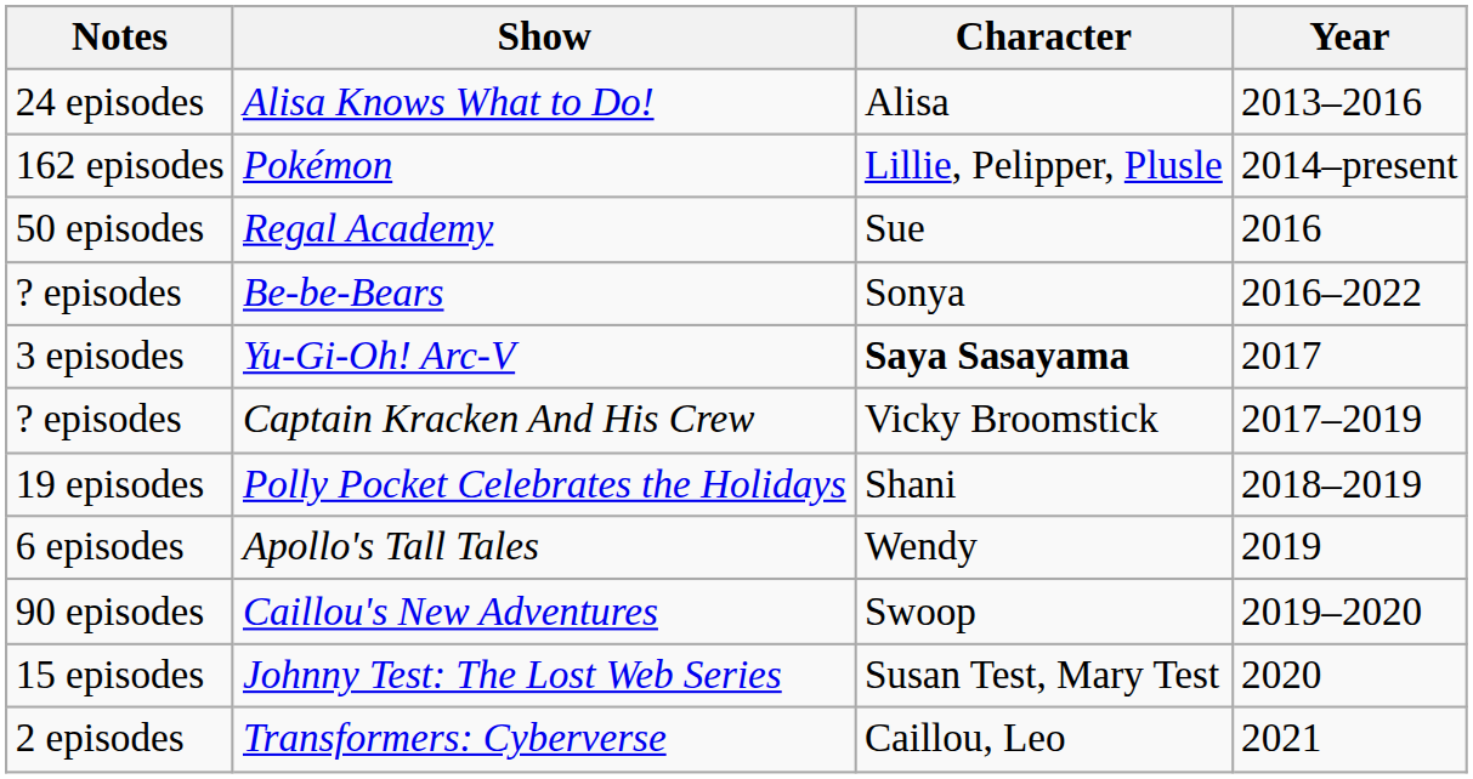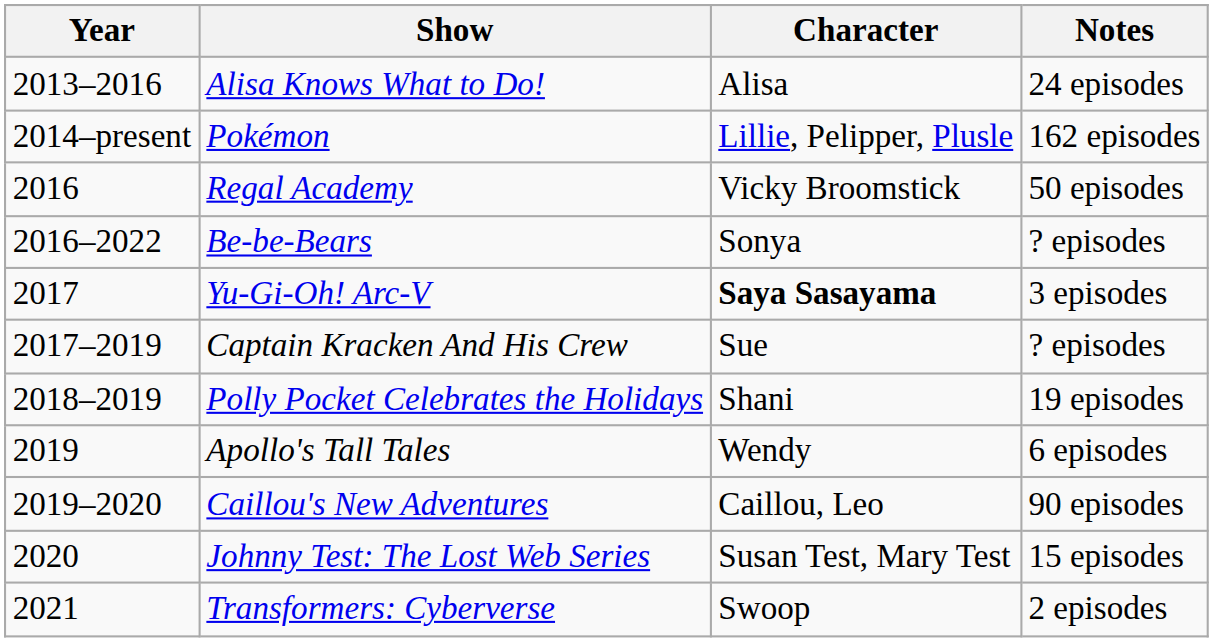 <table class="wikitable">
 <tr>
-<th>Notes</th>
+<th>Year</th>
 <th>Show</th>
 <th>Character</th>
-<th>Year</th>
+<th>Notes</th>
 </tr>
 <tr>
-<td>24 episodes</td>
+<td>2013–2016</td>
 <td><em><a href='#'>Alisa Knows What to Do!</a></em></td>
 <td>Alisa</td>
-<td>2013–2016</td>
+<td>24 episodes</td>
 </tr>
 <tr>
-<td>162 episodes</td>
+<td>2014–present</td>
 <td><em><a href='#'>Pokémon</a></em></td>
 <td><a href='#'>Lillie</a>, Pelipper, <a href='#'>Plusle</a></td>
-<td>2014–present</td>
+<td>162 episodes</td>
 </tr>
 <tr>
+<td>2016</td>
+<td><em><a href='#'>Regal Academy</a></em></td>
+<td>Vicky Broomstick</td>
 <td>50 episodes</td>
-<td><em><a href='#'>Regal Academy</a></em></td>
-<td>Sue</td>
-<td>2016</td>
 </tr>
 <tr>
-<td>? episodes</td>
+<td>2016–2022</td>
 <td><em><a href='#'>Be-be-Bears</a></em></td>
 <td>Sonya</td>
-<td>2016–2022</td>
+<td>? episodes</td>
 </tr>
 <tr>
-<td>3 episodes</td>
+<td>2017</td>
 <td><em><a href='#'>Yu-Gi-Oh! Arc-V</a></em></td>
 <td><strong>Saya Sasayama</strong></td>
-<td>2017</td>
+<td>3 episodes</td>
 </tr>
 <tr>
+<td>2017–2019</td>
+<td><em>Captain Kracken And His Crew</em></td>
+<td>Sue</td>
 <td>? episodes</td>
-<td><em>Captain Kracken And His Crew</em></td>
-<td>Vicky Broomstick</td>
-<td>2017–2019</td>
 </tr>
 <tr>
-<td>19 episodes</td>
+<td>2018–2019</td>
 <td><em><a href='#'>Polly Pocket Celebrates the Holidays</a></em></td>
 <td>Shani</td>
-<td>2018–2019</td>
+<td>19 episodes</td>
 </tr>
 <tr>
-<td>6 episodes</td>
+<td>2019</td>
 <td><em>Apollo's Tall Tales</em></td>
 <td>Wendy</td>
-<td>2019</td>
+<td>6 episodes</td>
 </tr>
 <tr>
+<td>2019–2020</td>
+<td><em><a href='#'>Caillou's New Adventures</a></em></td>
+<td>Caillou, Leo</td>
 <td>90 episodes</td>
-<td><em><a href='#'>Caillou's New Adventures</a></em></td>
-<td>Swoop</td>
-<td>2019–2020</td>
 </tr>
 <tr>
-<td>15 episodes</td>
+<td>2020</td>
 <td><em><a href='#'>Johnny Test: The Lost Web Series</a></em></td>
 <td>Susan Test, Mary Test</td>
-<td>2020</td>
+<td>15 episodes</td>
 </tr>
 <tr>
+<td>2021</td>
+<td><em><a href='#'>Transformers: Cyberverse</a></em></td>
+<td>Swoop</td>
 <td>2 episodes</td>
-<td><em><a href='#'>Transformers: Cyberverse</a></em></td>
-<td>Caillou, Leo</td>
-<td>2021</td>
 </tr>
 </table>
